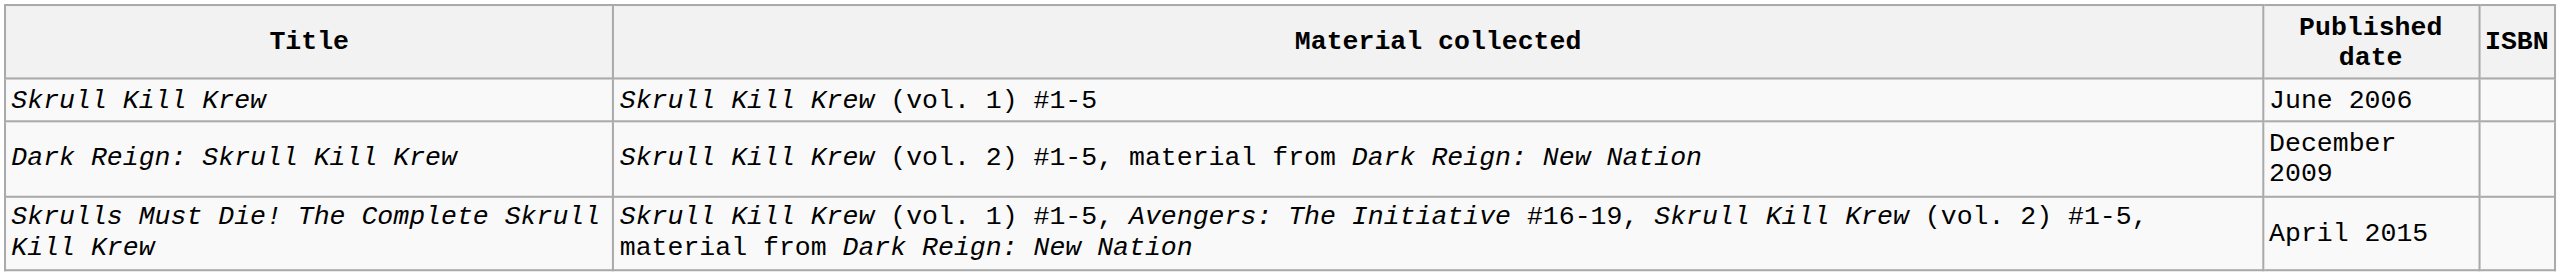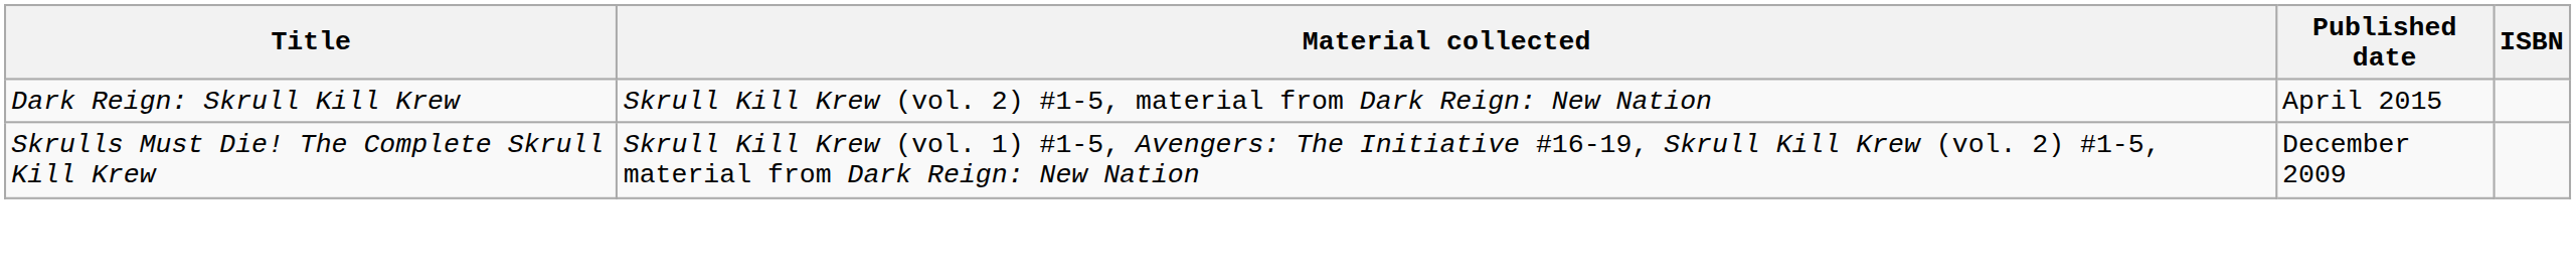 <table class="wikitable">
 <tr>
 <th>Title</th>
 <th>Material collected</th>
 <th>Published date</th>
 <th>ISBN</th>
 </tr>
 <tr>
-<td><em>Skrull Kill Krew</em></td>
-<td><em>Skrull Kill Krew</em> (vol. 1) #1-5</td>
-<td>June 2006</td>
-<td></td>
-</tr>
-<tr>
 <td><em>Dark Reign: Skrull Kill Krew</em></td>
 <td><em>Skrull Kill Krew</em> (vol. 2) #1-5, material from <em>Dark Reign: New Nation</em></td>
-<td>December 2009</td>
+<td>April 2015</td>
 <td></td>
 </tr>
 <tr>
 <td><em>Skrulls Must Die! The Complete Skrull Kill Krew</em></td>
 <td><em>Skrull Kill Krew</em> (vol. 1) #1-5, <em>Avengers: The Initiative</em> #16-19, <em>Skrull Kill Krew</em> (vol. 2) #1-5, material from <em>Dark Reign: New Nation</em></td>
-<td>April 2015</td>
+<td>December 2009</td>
 <td></td>
 </tr>
 </table>
